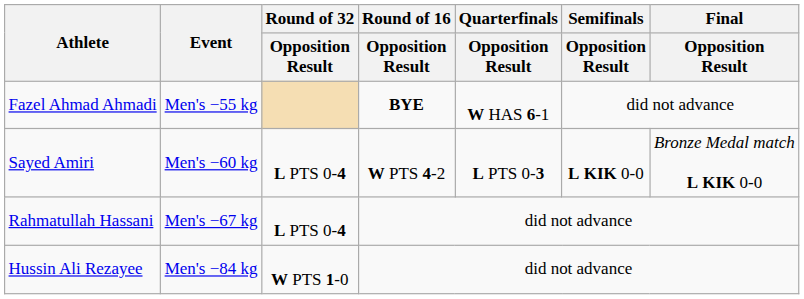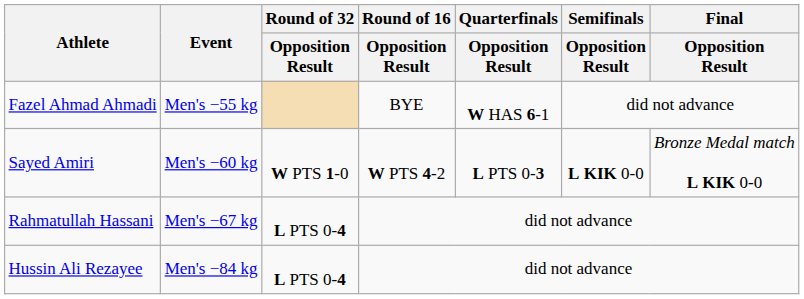 <table class="wikitable" style="font-size:90%">
 <tr>
 <th rowspan="2">Athlete</th>
 <th rowspan="2">Event</th>
 <th>Round of 32</th>
 <th>Round of 16</th>
 <th>Quarterfinals</th>
 <th>Semifinals</th>
 <th>Final</th>
 </tr>
 <tr>
 <th>Opposition<br>Result</th>
 <th>Opposition<br>Result</th>
 <th>Opposition<br>Result</th>
 <th>Opposition<br>Result</th>
 <th>Opposition<br>Result</th>
 </tr>
 <tr>
 <td><a href='#'>Fazel Ahmad Ahmadi</a></td>
 <td><a href='#'>Men's −55 kg</a></td>
 <td align="center" bgcolor=wheat></td>
-<td align=center><strong>BYE</strong></td>
+<td align=center>BYE</td>
 <td align=center><br><strong>W</strong> HAS <strong>6</strong>-1</td>
 <td align=center colspan="7">did not advance</td>
 </tr>
 <tr>
 <td><a href='#'>Sayed Amiri</a></td>
 <td><a href='#'>Men's −60 kg</a></td>
-<td align=center><br><strong>L</strong> PTS 0-<strong>4</strong></td>
+<td align=center><br><strong>W</strong> PTS <strong>1</strong>-0</td>
 <td align=center><br><strong>W</strong> PTS <strong>4</strong>-2</td>
 <td align=center><br><strong>L</strong> PTS 0-<strong>3</strong></td>
 <td align=center><br><strong>L</strong> <strong>KIK</strong> 0-0</td>
 <td align=center><em>Bronze Medal match</em><br><br><strong>L</strong> <strong>KIK</strong> 0-0</td>
 </tr>
 <tr>
 <td><a href='#'>Rahmatullah Hassani</a></td>
 <td><a href='#'>Men's −67 kg</a></td>
 <td align=center><br><strong>L</strong> PTS 0-<strong>4</strong></td>
 <td align=center colspan="7">did not advance</td>
 </tr>
 <tr>
 <td><a href='#'>Hussin Ali Rezayee</a></td>
 <td><a href='#'>Men's −84 kg</a></td>
-<td align=center><br><strong>W</strong> PTS <strong>1</strong>-0</td>
+<td align=center><br><strong>L</strong> PTS 0-<strong>4</strong></td>
 <td align=center colspan="7">did not advance</td>
 </tr>
 </table>
